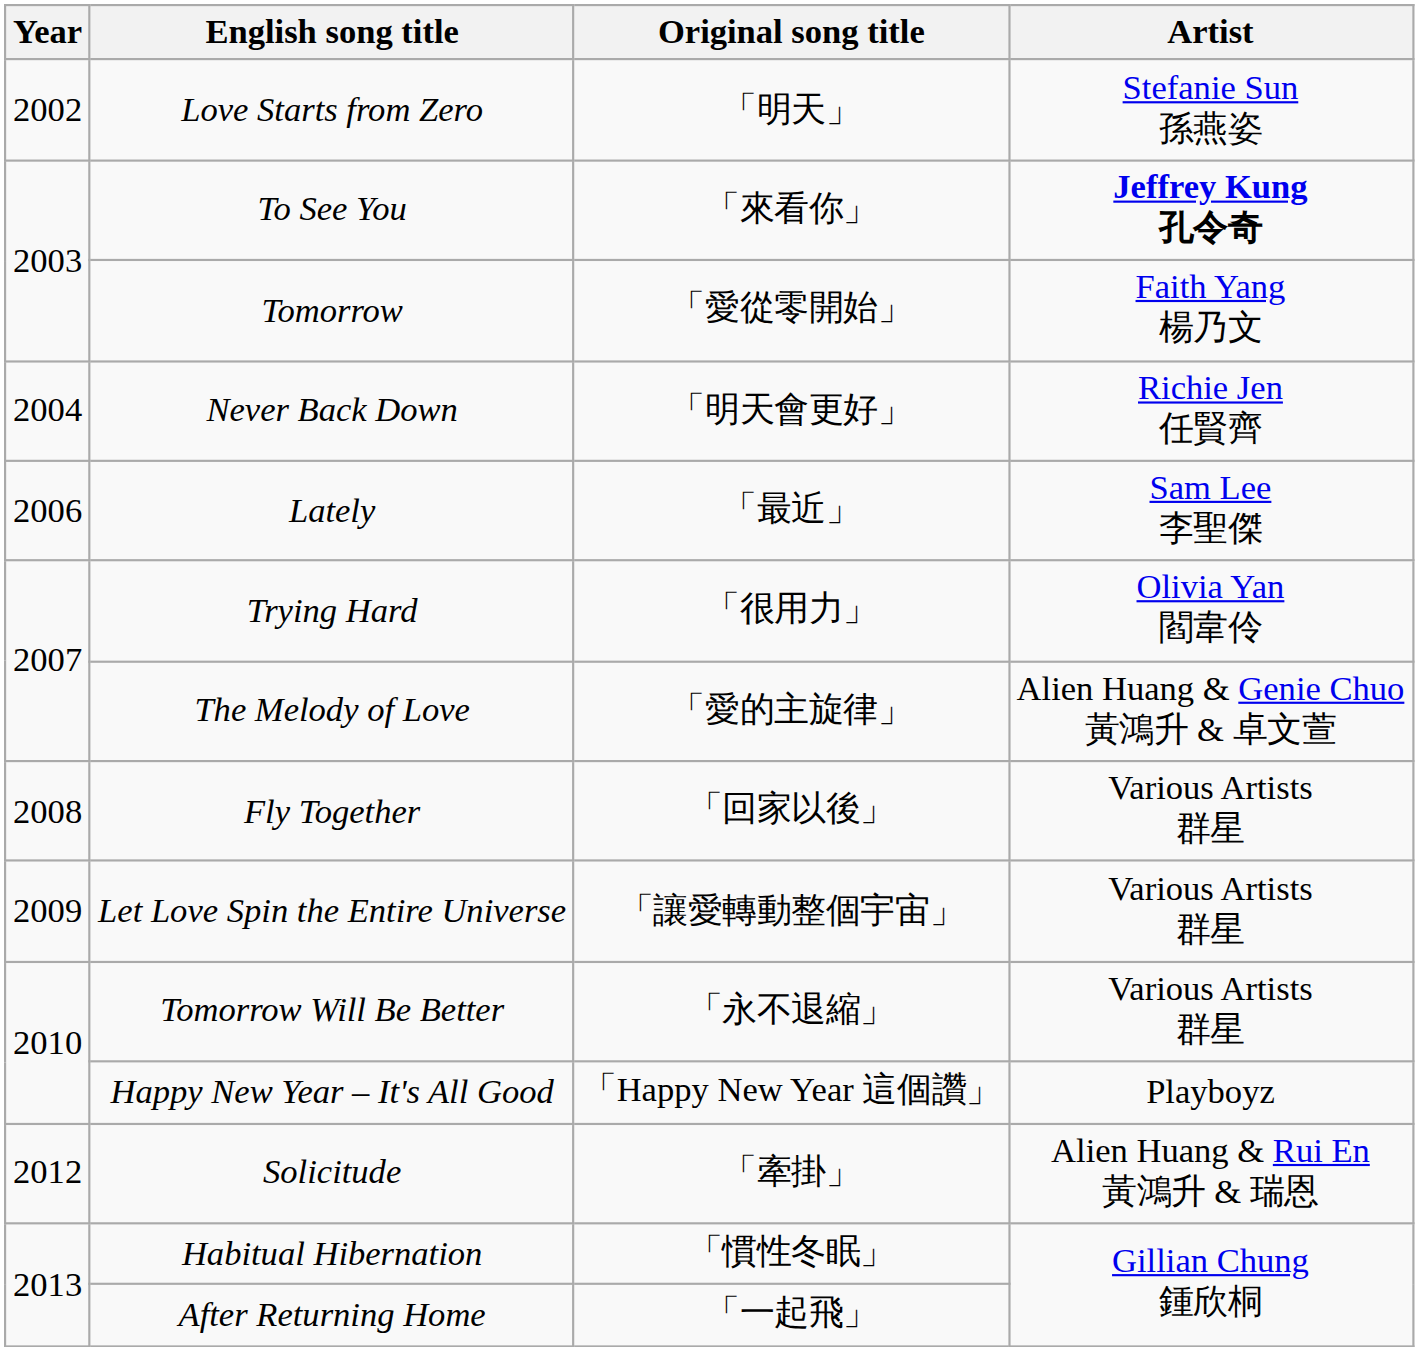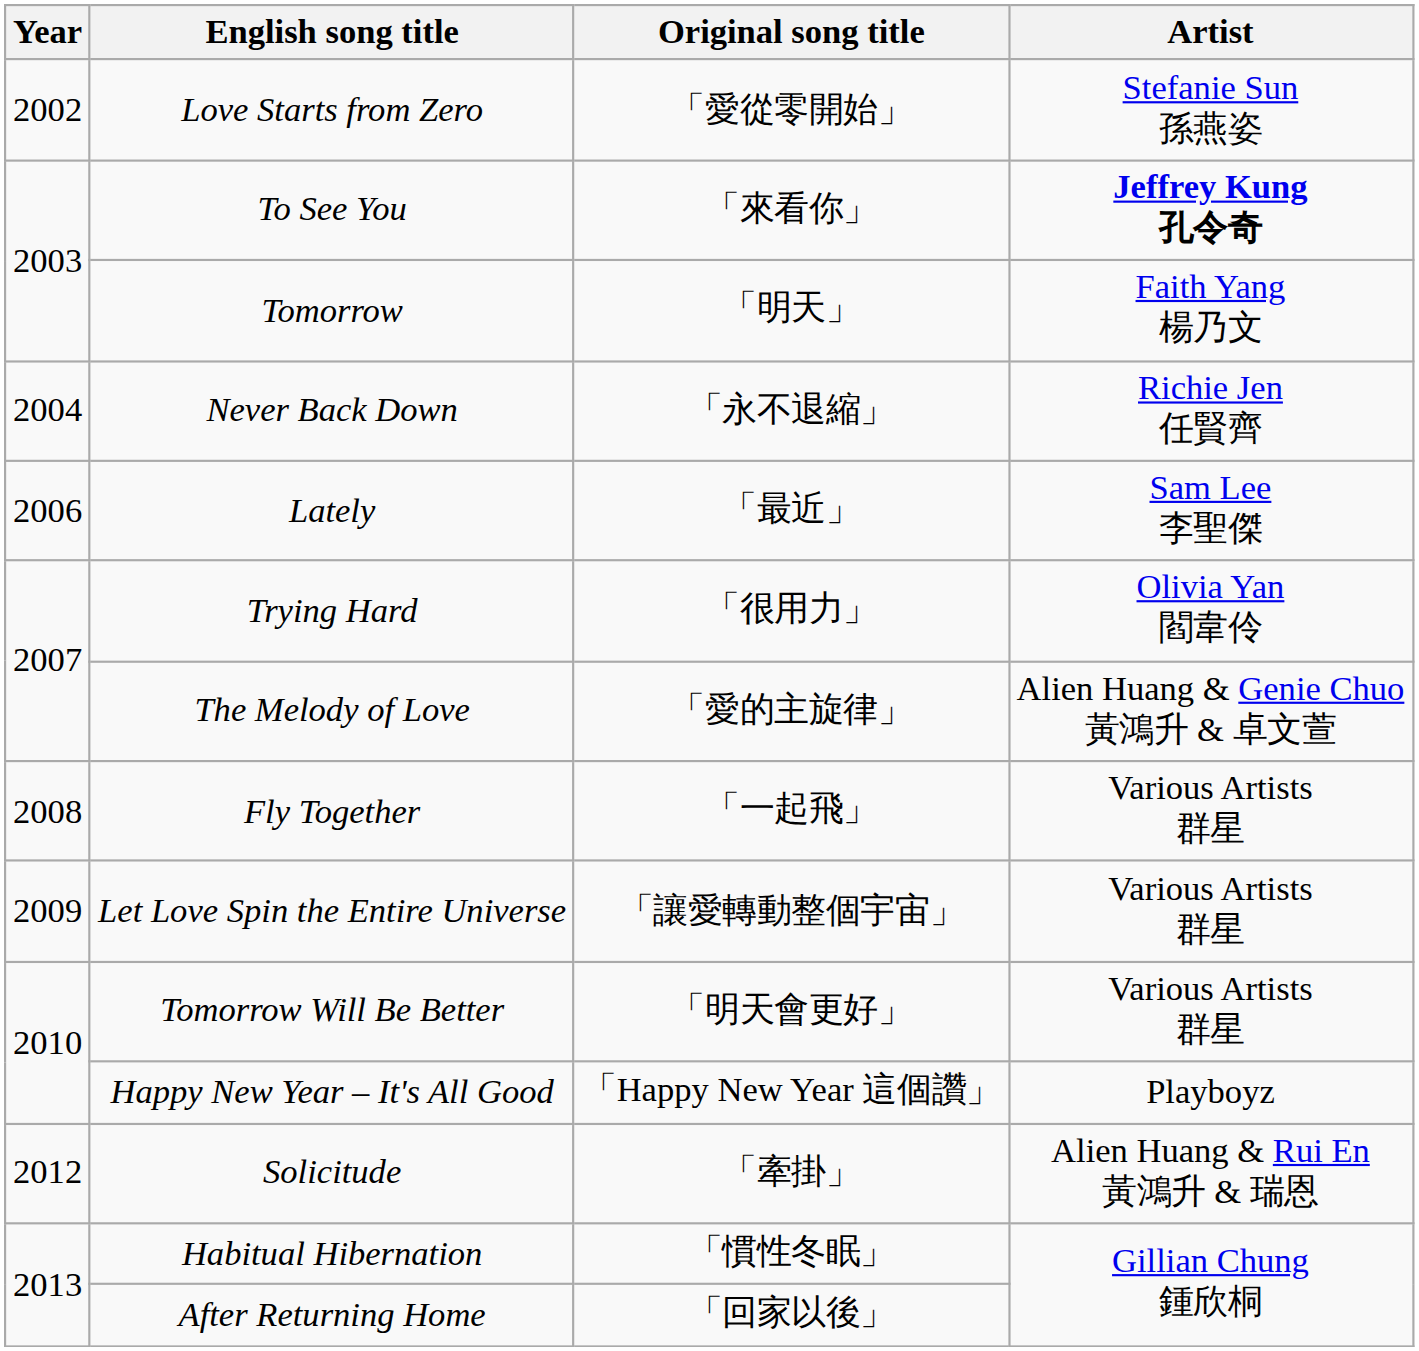 <table class="wikitable" style="text-align:center;">
 <tr>
 <th>Year</th>
 <th>English song title</th>
 <th>Original song title</th>
 <th>Artist</th>
 </tr>
 <tr>
 <td>2002</td>
 <td><em>Love Starts from Zero</em></td>
-<td>「明天」</td>
+<td>「愛從零開始」</td>
 <td><a href='#'>Stefanie Sun</a><br>孫燕姿</td>
 </tr>
 <tr>
 <td rowspan="2">2003</td>
 <td><em>To See You</em></td>
 <td>「來看你」</td>
 <td><strong><a href='#'>Jeffrey Kung</a><br>孔令奇</strong></td>
 </tr>
 <tr>
 <td><em>Tomorrow</em></td>
-<td>「愛從零開始」</td>
+<td>「明天」</td>
 <td><a href='#'>Faith Yang</a><br>楊乃文</td>
 </tr>
 <tr>
 <td>2004</td>
 <td><em>Never Back Down</em></td>
-<td>「明天會更好」</td>
+<td>「永不退縮」</td>
 <td><a href='#'>Richie Jen</a><br>任賢齊</td>
 </tr>
 <tr>
 <td>2006</td>
 <td><em>Lately</em></td>
 <td>「最近」</td>
 <td><a href='#'>Sam Lee</a><br>李聖傑</td>
 </tr>
 <tr>
 <td rowspan="2">2007</td>
 <td><em>Trying Hard</em></td>
 <td>「很用力」</td>
 <td><a href='#'>Olivia Yan</a><br>閻韋伶</td>
 </tr>
 <tr>
 <td><em>The Melody of Love</em></td>
 <td>「愛的主旋律」</td>
 <td>Alien Huang & <a href='#'>Genie Chuo</a><br>黃鴻升 & 卓文萱</td>
 </tr>
 <tr>
 <td>2008</td>
 <td><em>Fly Together</em></td>
-<td>「回家以後」</td>
+<td>「一起飛」</td>
 <td>Various Artists<br>群星</td>
 </tr>
 <tr>
 <td>2009</td>
 <td><em>Let Love Spin the Entire Universe</em></td>
 <td>「讓愛轉動整個宇宙」</td>
 <td>Various Artists<br>群星</td>
 </tr>
 <tr>
 <td rowspan="2">2010</td>
 <td><em>Tomorrow Will Be Better</em></td>
-<td>「永不退縮」</td>
+<td>「明天會更好」</td>
 <td>Various Artists<br>群星</td>
 </tr>
 <tr>
 <td><em>Happy New Year – It's All Good</em></td>
 <td>「Happy New Year 這個讚」</td>
 <td>Playboyz</td>
 </tr>
 <tr>
 <td>2012</td>
 <td><em>Solicitude</em></td>
 <td>「牽掛」</td>
 <td>Alien Huang & <a href='#'>Rui En</a><br>黃鴻升 & 瑞恩</td>
 </tr>
 <tr>
 <td rowspan="2">2013</td>
 <td><em>Habitual Hibernation</em></td>
 <td>「慣性冬眠」</td>
 <td rowspan="2"><a href='#'>Gillian Chung</a><br>鍾欣桐</td>
 </tr>
 <tr>
 <td><em>After Returning Home</em></td>
-<td>「一起飛」</td>
+<td>「回家以後」</td>
 </tr>
 </table>
